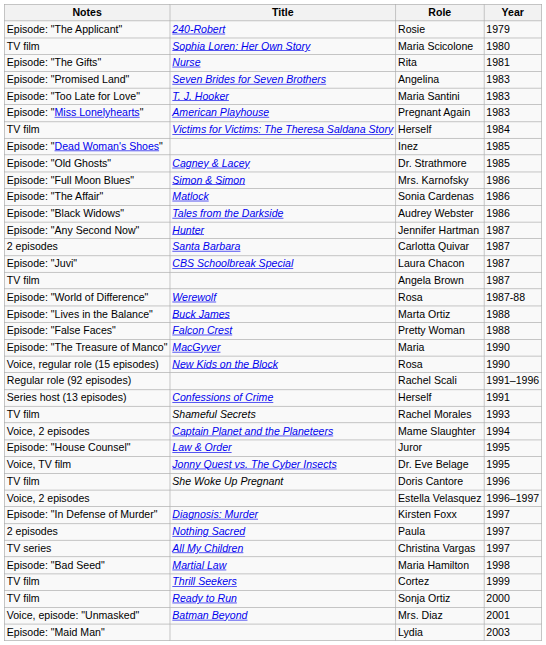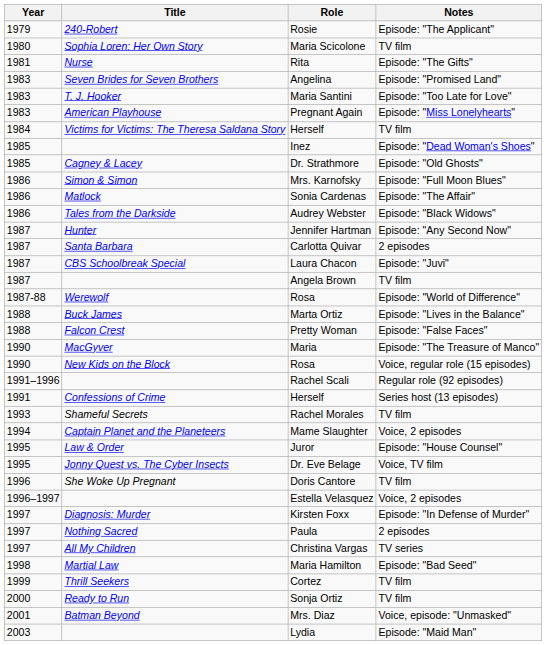 <table class="wikitable sortable">
 <tr>
-<th class="unsortable">Notes</th>
+<th>Year</th>
 <th>Title</th>
 <th>Role</th>
-<th>Year</th>
+<th class="unsortable">Notes</th>
 </tr>
 <tr>
-<td>Episode: "The Applicant"</td>
+<td>1979</td>
 <td><em><a href='#'>240-Robert</a></em></td>
 <td>Rosie</td>
-<td>1979</td>
+<td>Episode: "The Applicant"</td>
 </tr>
 <tr>
-<td>TV film</td>
+<td>1980</td>
 <td><em><a href='#'>Sophia Loren: Her Own Story</a></em></td>
 <td>Maria Scicolone</td>
-<td>1980</td>
+<td>TV film</td>
 </tr>
 <tr>
-<td>Episode: "The Gifts"</td>
+<td>1981</td>
 <td><em><a href='#'>Nurse</a></em></td>
 <td>Rita</td>
-<td>1981</td>
+<td>Episode: "The Gifts"</td>
 </tr>
 <tr>
-<td>Episode: "Promised Land"</td>
+<td>1983</td>
 <td><em><a href='#'>Seven Brides for Seven Brothers</a></em></td>
 <td>Angelina</td>
-<td>1983</td>
+<td>Episode: "Promised Land"</td>
 </tr>
 <tr>
-<td>Episode: "Too Late for Love"</td>
+<td>1983</td>
 <td><em><a href='#'>T. J. Hooker</a></em></td>
 <td>Maria Santini</td>
-<td>1983</td>
+<td>Episode: "Too Late for Love"</td>
 </tr>
 <tr>
-<td>Episode: "<a href='#'>Miss Lonelyhearts</a>"</td>
+<td>1983</td>
 <td><em><a href='#'>American Playhouse</a></em></td>
 <td>Pregnant Again</td>
-<td>1983</td>
+<td>Episode: "<a href='#'>Miss Lonelyhearts</a>"</td>
 </tr>
 <tr>
-<td>TV film</td>
+<td>1984</td>
 <td><em><a href='#'>Victims for Victims: The Theresa Saldana Story</a></em></td>
 <td>Herself</td>
-<td>1984</td>
+<td>TV film</td>
 </tr>
 <tr>
-<td>Episode: "<a href='#'>Dead Woman's Shoes</a>"</td>
+<td>1985</td>
 <td><em></em></td>
 <td>Inez</td>
-<td>1985</td>
+<td>Episode: "<a href='#'>Dead Woman's Shoes</a>"</td>
 </tr>
 <tr>
-<td>Episode: "Old Ghosts"</td>
+<td>1985</td>
 <td><em><a href='#'>Cagney & Lacey</a></em></td>
 <td>Dr. Strathmore</td>
-<td>1985</td>
+<td>Episode: "Old Ghosts"</td>
 </tr>
 <tr>
-<td>Episode: "Full Moon Blues"</td>
+<td>1986</td>
 <td><em><a href='#'>Simon & Simon</a></em></td>
 <td>Mrs. Karnofsky</td>
-<td>1986</td>
+<td>Episode: "Full Moon Blues"</td>
 </tr>
 <tr>
-<td>Episode: "The Affair"</td>
+<td>1986</td>
 <td><em><a href='#'>Matlock</a></em></td>
 <td>Sonia Cardenas</td>
-<td>1986</td>
+<td>Episode: "The Affair"</td>
 </tr>
 <tr>
-<td>Episode: "Black Widows"</td>
+<td>1986</td>
 <td><em><a href='#'>Tales from the Darkside</a></em></td>
 <td>Audrey Webster</td>
-<td>1986</td>
+<td>Episode: "Black Widows"</td>
 </tr>
 <tr>
-<td>Episode: "Any Second Now"</td>
+<td>1987</td>
 <td><em><a href='#'>Hunter</a></em></td>
 <td>Jennifer Hartman</td>
-<td>1987</td>
+<td>Episode: "Any Second Now"</td>
 </tr>
 <tr>
-<td>2 episodes</td>
+<td>1987</td>
 <td><em><a href='#'>Santa Barbara</a></em></td>
 <td>Carlotta Quivar</td>
-<td>1987</td>
+<td>2 episodes</td>
 </tr>
 <tr>
-<td>Episode: "Juvi"</td>
+<td>1987</td>
 <td><em><a href='#'>CBS Schoolbreak Special</a></em></td>
 <td>Laura Chacon</td>
-<td>1987</td>
+<td>Episode: "Juvi"</td>
 </tr>
 <tr>
-<td>TV film</td>
+<td>1987</td>
 <td><em></em></td>
 <td>Angela Brown</td>
-<td>1987</td>
+<td>TV film</td>
 </tr>
 <tr>
-<td>Episode: "World of Difference"</td>
+<td>1987-88</td>
 <td><em><a href='#'>Werewolf</a></em></td>
 <td>Rosa</td>
-<td>1987-88</td>
+<td>Episode: "World of Difference"</td>
 </tr>
 <tr>
-<td>Episode: "Lives in the Balance"</td>
+<td>1988</td>
 <td><em><a href='#'>Buck James</a></em></td>
 <td>Marta Ortiz</td>
-<td>1988</td>
+<td>Episode: "Lives in the Balance"</td>
 </tr>
 <tr>
-<td>Episode: "False Faces"</td>
+<td>1988</td>
 <td><em><a href='#'>Falcon Crest</a></em></td>
 <td>Pretty Woman</td>
-<td>1988</td>
+<td>Episode: "False Faces"</td>
 </tr>
 <tr>
-<td>Episode: "The Treasure of Manco"</td>
+<td>1990</td>
 <td><em><a href='#'>MacGyver</a></em></td>
 <td>Maria</td>
-<td>1990</td>
+<td>Episode: "The Treasure of Manco"</td>
 </tr>
 <tr>
-<td>Voice, regular role (15 episodes)</td>
+<td>1990</td>
 <td><em><a href='#'>New Kids on the Block</a></em></td>
 <td>Rosa</td>
-<td>1990</td>
+<td>Voice, regular role (15 episodes)</td>
 </tr>
 <tr>
-<td>Regular role (92 episodes)</td>
+<td>1991–1996</td>
 <td><em></em></td>
 <td>Rachel Scali</td>
-<td>1991–1996</td>
+<td>Regular role (92 episodes)</td>
 </tr>
 <tr>
-<td>Series host (13 episodes)</td>
+<td>1991</td>
 <td><em><a href='#'>Confessions of Crime</a></em></td>
 <td>Herself</td>
-<td>1991</td>
+<td>Series host (13 episodes)</td>
 </tr>
 <tr>
-<td>TV film</td>
+<td>1993</td>
 <td><em>Shameful Secrets</em></td>
 <td>Rachel Morales</td>
-<td>1993</td>
+<td>TV film</td>
 </tr>
 <tr>
-<td>Voice, 2 episodes</td>
+<td>1994</td>
 <td><em><a href='#'>Captain Planet and the Planeteers</a></em></td>
 <td>Mame Slaughter</td>
-<td>1994</td>
+<td>Voice, 2 episodes</td>
 </tr>
 <tr>
-<td>Episode: "House Counsel"</td>
+<td>1995</td>
 <td><em><a href='#'>Law & Order</a></em></td>
 <td>Juror</td>
-<td>1995</td>
+<td>Episode: "House Counsel"</td>
 </tr>
 <tr>
-<td>Voice, TV film</td>
+<td>1995</td>
 <td><em><a href='#'>Jonny Quest vs. The Cyber Insects</a></em></td>
 <td>Dr. Eve Belage</td>
-<td>1995</td>
+<td>Voice, TV film</td>
 </tr>
 <tr>
-<td>TV film</td>
+<td>1996</td>
 <td><em>She Woke Up Pregnant</em></td>
 <td>Doris Cantore</td>
-<td>1996</td>
+<td>TV film</td>
 </tr>
 <tr>
-<td>Voice, 2 episodes</td>
+<td>1996–1997</td>
 <td><em></em></td>
 <td>Estella Velasquez</td>
-<td>1996–1997</td>
+<td>Voice, 2 episodes</td>
 </tr>
 <tr>
-<td>Episode: "In Defense of Murder"</td>
+<td>1997</td>
 <td><em><a href='#'>Diagnosis: Murder</a></em></td>
 <td>Kirsten Foxx</td>
-<td>1997</td>
+<td>Episode: "In Defense of Murder"</td>
 </tr>
 <tr>
-<td>2 episodes</td>
+<td>1997</td>
 <td><em><a href='#'>Nothing Sacred</a></em></td>
 <td>Paula</td>
-<td>1997</td>
+<td>2 episodes</td>
 </tr>
 <tr>
-<td>TV series</td>
+<td>1997</td>
 <td><em><a href='#'>All My Children</a></em></td>
 <td>Christina Vargas</td>
-<td>1997</td>
+<td>TV series</td>
 </tr>
 <tr>
-<td>Episode: "Bad Seed"</td>
+<td>1998</td>
 <td><em><a href='#'>Martial Law</a></em></td>
 <td>Maria Hamilton</td>
-<td>1998</td>
+<td>Episode: "Bad Seed"</td>
 </tr>
 <tr>
-<td>TV film</td>
+<td>1999</td>
 <td><em><a href='#'>Thrill Seekers</a></em></td>
 <td>Cortez</td>
-<td>1999</td>
+<td>TV film</td>
 </tr>
 <tr>
-<td>TV film</td>
+<td>2000</td>
 <td><em><a href='#'>Ready to Run</a></em></td>
 <td>Sonja Ortiz</td>
-<td>2000</td>
+<td>TV film</td>
 </tr>
 <tr>
-<td>Voice, episode: "Unmasked"</td>
+<td>2001</td>
 <td><em><a href='#'>Batman Beyond</a></em></td>
 <td>Mrs. Diaz</td>
-<td>2001</td>
+<td>Voice, episode: "Unmasked"</td>
 </tr>
 <tr>
-<td>Episode: "Maid Man"</td>
+<td>2003</td>
 <td><em></em></td>
 <td>Lydia</td>
-<td>2003</td>
+<td>Episode: "Maid Man"</td>
 </tr>
 </table>
